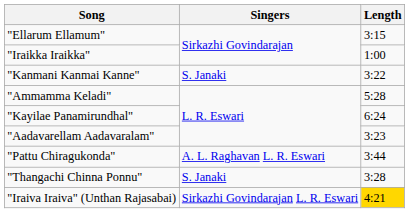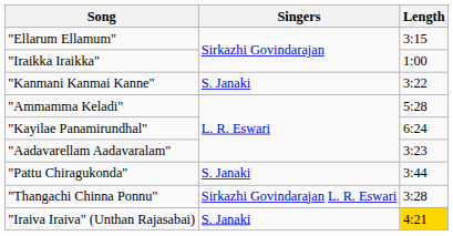 <table class="wikitable" style="font-size:95%;">
 <tr>
 <th>Song</th>
 <th>Singers</th>
 <th>Length</th>
 </tr>
 <tr>
 <td>"Ellarum Ellamum"</td>
 <td rowspan=2><a href='#'>Sirkazhi Govindarajan</a></td>
 <td>3:15</td>
 </tr>
 <tr>
 <td>"Iraikka Iraikka"</td>
 <td>1:00</td>
 </tr>
 <tr>
 <td>"Kanmani Kanmai Kanne"</td>
 <td><a href='#'>S. Janaki</a></td>
 <td>3:22</td>
 </tr>
 <tr>
 <td>"Ammamma Keladi"</td>
 <td rowspan=3><a href='#'>L. R. Eswari</a></td>
 <td>5:28</td>
 </tr>
 <tr>
 <td>"Kayilae Panamirundhal"</td>
 <td>6:24</td>
 </tr>
 <tr>
 <td>"Aadavarellam Aadavaralam"</td>
 <td>3:23</td>
 </tr>
 <tr>
 <td>"Pattu Chiragukonda"</td>
-<td><a href='#'>A. L. Raghavan</a> <a href='#'>L. R. Eswari</a></td>
+<td><a href='#'>S. Janaki</a></td>
 <td>3:44</td>
 </tr>
 <tr>
 <td>"Thangachi Chinna Ponnu"</td>
-<td><a href='#'>S. Janaki</a></td>
+<td><a href='#'>Sirkazhi Govindarajan</a> <a href='#'>L. R. Eswari</a></td>
 <td>3:28</td>
 </tr>
 <tr>
 <td>"Iraiva Iraiva" (Unthan Rajasabai)</td>
-<td><a href='#'>Sirkazhi Govindarajan</a> <a href='#'>L. R. Eswari</a></td>
+<td><a href='#'>S. Janaki</a></td>
 <td style="background: gold;">4:21</td>
 </tr>
 </table>
